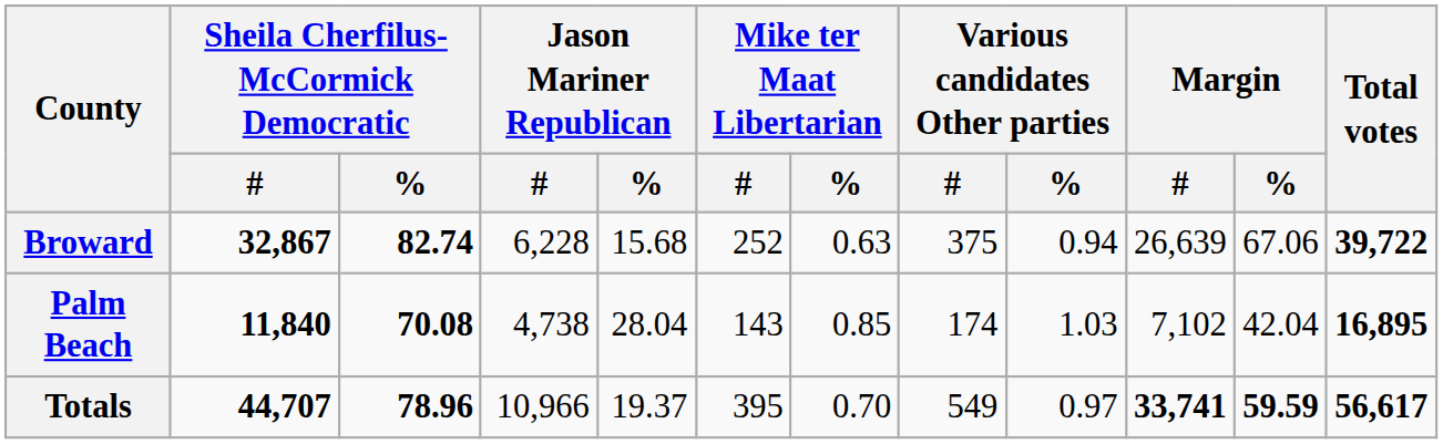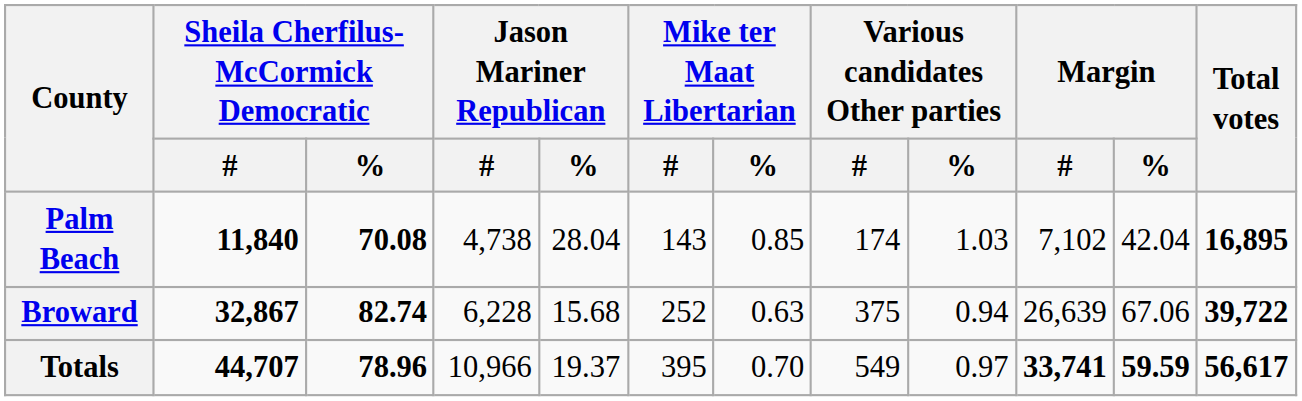 <table class="wikitable sortable" style="text-align:right;font-size:90%;line-height:1.3">
 <tr>
 <th rowspan="2">County</th>
 <th colspan="2"><a href='#'>Sheila Cherfilus-McCormick</a><br><a href='#'>Democratic</a></th>
 <th colspan="2">Jason Mariner<br><a href='#'>Republican</a></th>
 <th colspan="2"><a href='#'>Mike ter Maat</a><br><a href='#'>Libertarian</a></th>
 <th colspan="2">Various candidates<br>Other parties</th>
 <th colspan="2">Margin</th>
 <th rowspan="2">Total<br>votes</th>
 </tr>
 <tr>
 <th data-sort-type="number">#</th>
 <th data-sort-type="number">%</th>
 <th data-sort-type="number">#</th>
 <th data-sort-type="number">%</th>
 <th data-sort-type="number">#</th>
 <th data-sort-type="number">%</th>
 <th data-sort-type="number">#</th>
 <th data-sort-type="number">%</th>
 <th data-sort-type="number">#</th>
 <th data-sort-type="number">%</th>
 </tr>
 <tr>
+<th><a href='#'>Palm Beach</a> </th>
+<td><strong>11,840</strong></td>
+<td><strong>70.08</strong></td>
+<td>4,738</td>
+<td>28.04</td>
+<td>143</td>
+<td>0.85</td>
+<td>174</td>
+<td>1.03</td>
+<td>7,102</td>
+<td>42.04</td>
+<td><strong>16,895</strong></td>
+</tr>
+<tr>
 <th><a href='#'>Broward</a> </th>
 <td><strong>32,867</strong></td>
 <td><strong>82.74</strong></td>
 <td>6,228</td>
 <td>15.68</td>
 <td>252</td>
 <td>0.63</td>
 <td>375</td>
 <td>0.94</td>
 <td>26,639</td>
 <td>67.06</td>
 <td><strong>39,722</strong></td>
-</tr>
-<tr>
-<th><a href='#'>Palm Beach</a> </th>
-<td><strong>11,840</strong></td>
-<td><strong>70.08</strong></td>
-<td>4,738</td>
-<td>28.04</td>
-<td>143</td>
-<td>0.85</td>
-<td>174</td>
-<td>1.03</td>
-<td>7,102</td>
-<td>42.04</td>
-<td><strong>16,895</strong></td>
 </tr>
 <tr class="sortbottom">
 <th>Totals</th>
 <td><strong>44,707</strong></td>
 <td><strong>78.96</strong></td>
 <td>10,966</td>
 <td>19.37</td>
 <td>395</td>
 <td>0.70</td>
 <td>549</td>
 <td>0.97</td>
 <td><strong>33,741</strong></td>
 <td><strong>59.59</strong></td>
 <td><strong>56,617</strong></td>
 </tr>
 </table>
